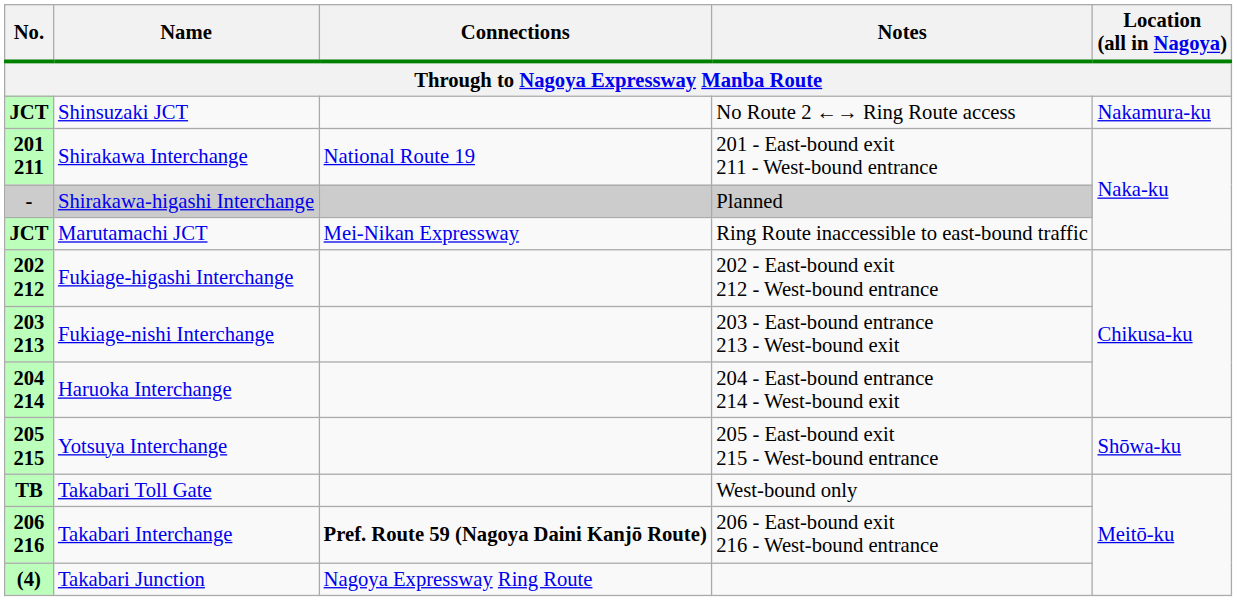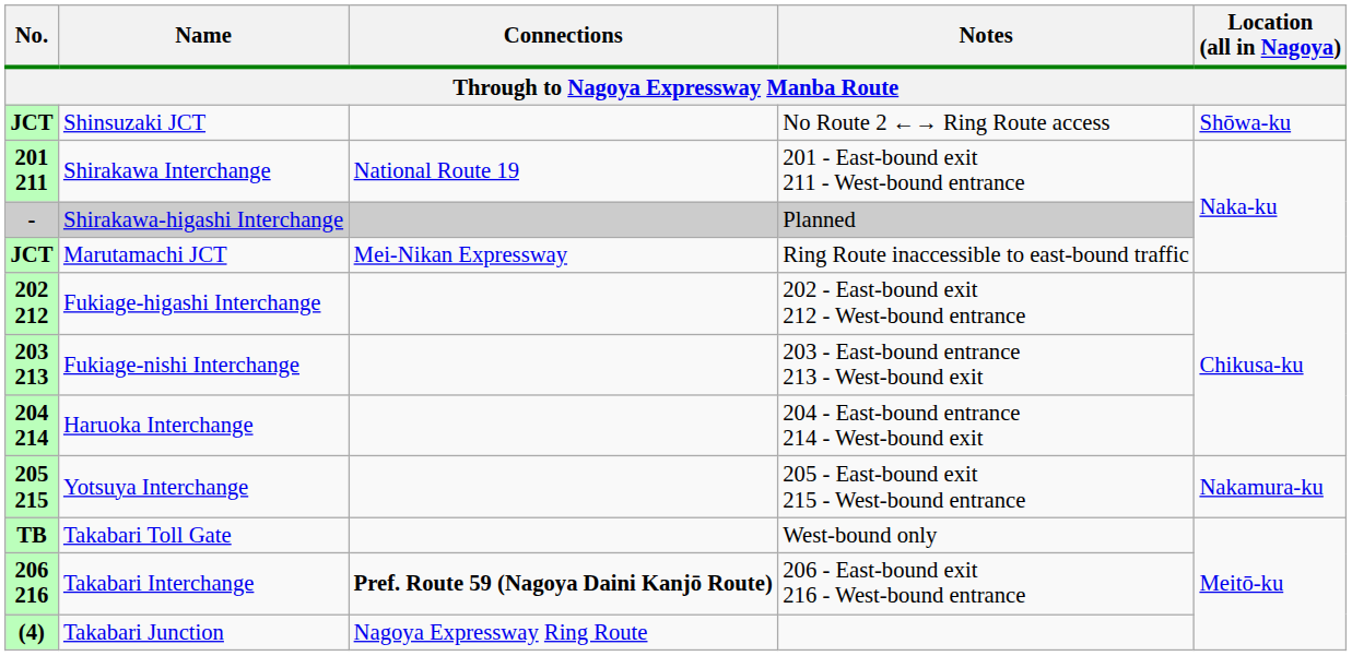 <table class="wikitable">
 <tr>
 <th style="border-bottom: 3px solid green;">No.</th>
 <th style="border-bottom: 3px solid green;">Name</th>
 <th style="border-bottom: 3px solid green;">Connections</th>
 <th style="border-bottom: 3px solid green;">Notes</th>
 <th style="border-bottom: 3px solid green;">Location<br>(all in <a href='#'>Nagoya</a>)</th>
 </tr>
 <tr>
 <th colspan="5"><strong>Through to  <a href='#'>Nagoya Expressway</a> <a href='#'>Manba Route</a></strong></th>
 </tr>
 <tr>
 <th style="background-color: #BFB;">JCT</th>
 <td><a href='#'>Shinsuzaki JCT</a></td>
 <td></td>
 <td>No Route 2 ←→ Ring Route access</td>
-<td><a href='#'>Nakamura-ku</a></td>
+<td><a href='#'>Shōwa-ku</a></td>
 </tr>
 <tr>
 <th style="background-color: #BFB;">201<br>211</th>
 <td><a href='#'>Shirakawa Interchange</a></td>
 <td> <a href='#'>National Route 19</a></td>
 <td>201 - East-bound exit<br>211 - West-bound entrance</td>
 <td rowspan="3"><a href='#'>Naka-ku</a></td>
 </tr>
 <tr>
 <th style="background-color: #CCC;">-</th>
 <td style="background-color: #CCC;"><a href='#'>Shirakawa-higashi Interchange</a></td>
 <td style="background-color: #CCC;"></td>
 <td style="background-color: #CCC;">Planned</td>
 </tr>
 <tr>
 <th style="background-color: #BFB;">JCT</th>
 <td><a href='#'>Marutamachi JCT</a></td>
 <td> <a href='#'>Mei-Nikan Expressway</a></td>
 <td>Ring Route inaccessible to east-bound traffic</td>
 </tr>
 <tr>
 <th style="background-color: #BFB;">202<br>212</th>
 <td><a href='#'>Fukiage-higashi Interchange</a></td>
 <td></td>
 <td>202 - East-bound exit<br>212 - West-bound entrance</td>
 <td rowspan="3"><a href='#'>Chikusa-ku</a></td>
 </tr>
 <tr>
 <th style="background-color: #BFB;">203<br>213</th>
 <td><a href='#'>Fukiage-nishi Interchange</a></td>
 <td></td>
 <td>203 - East-bound entrance<br>213 - West-bound exit</td>
 </tr>
 <tr>
 <th style="background-color: #BFB;">204<br>214</th>
 <td><a href='#'>Haruoka Interchange</a></td>
 <td></td>
 <td>204 - East-bound entrance<br>214 - West-bound exit</td>
 </tr>
 <tr>
 <th style="background-color: #BFB;">205<br>215</th>
 <td><a href='#'>Yotsuya Interchange</a></td>
 <td></td>
 <td>205 - East-bound exit<br>215 - West-bound entrance</td>
-<td><a href='#'>Shōwa-ku</a></td>
+<td><a href='#'>Nakamura-ku</a></td>
 </tr>
 <tr>
 <th style="background-color: #BFB;">TB</th>
 <td><a href='#'>Takabari Toll Gate</a></td>
 <td></td>
 <td>West-bound only</td>
 <td rowspan="3"><a href='#'>Meitō-ku</a></td>
 </tr>
 <tr>
 <th style="background-color: #BFB;">206<br>216</th>
 <td><a href='#'>Takabari Interchange</a></td>
 <td><strong>Pref. Route 59 (Nagoya Daini Kanjō Route)</strong></td>
 <td>206 - East-bound exit<br>216 - West-bound entrance</td>
 </tr>
 <tr>
 <th style="background-color: #BFB;">(4)</th>
 <td><a href='#'>Takabari Junction</a></td>
 <td> <a href='#'>Nagoya Expressway</a> <a href='#'>Ring Route</a></td>
 <td></td>
 </tr>
 </table>
